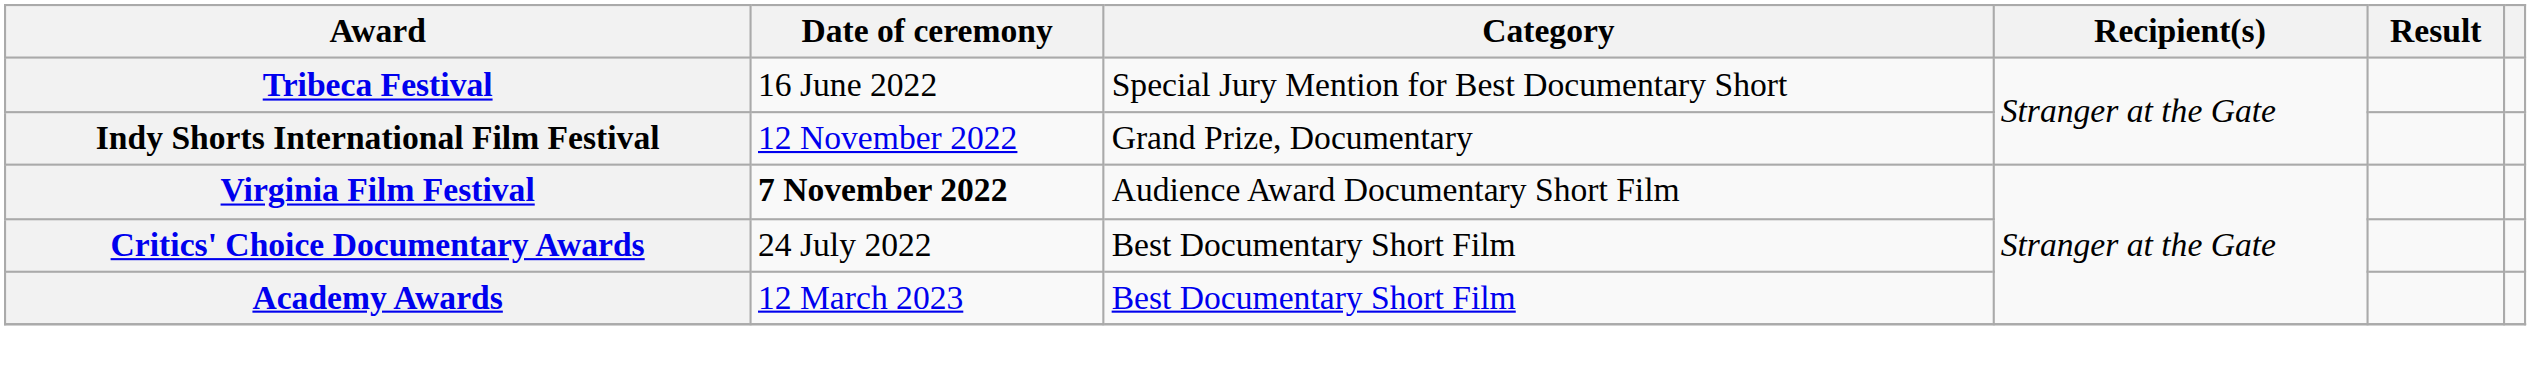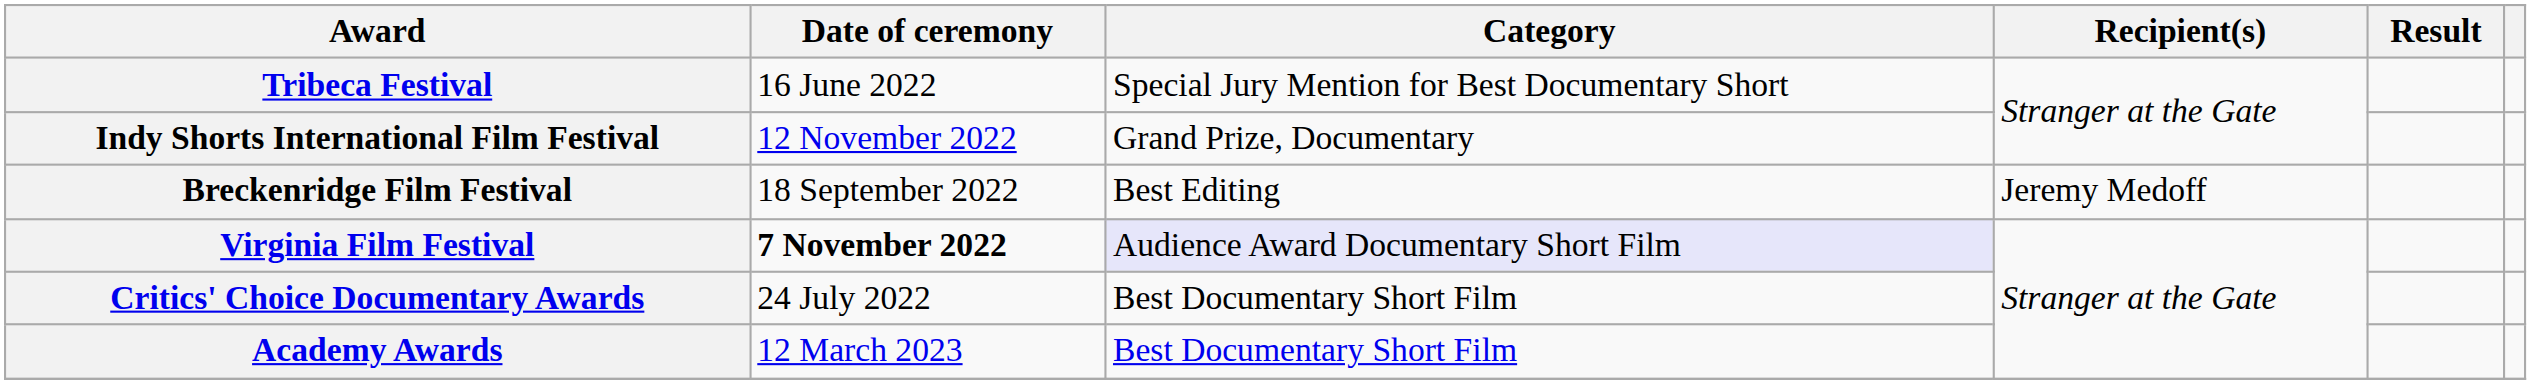 <table class="wikitable sortable plainrowheaders" style="width: 95%;">
 <tr>
 <th scope="col">Award</th>
 <th scope="col">Date of ceremony</th>
 <th scope="col">Category</th>
 <th scope="col">Recipient(s)</th>
 <th scope="col">Result</th>
 <th scope="col" class="unsortable"></th>
 </tr>
 <tr>
 <th scope="row"><a href='#'>Tribeca Festival</a></th>
 <td>16 June 2022</td>
 <td>Special Jury Mention for Best Documentary Short</td>
 <td rowspan=2><em>Stranger at the Gate</em></td>
 <td></td>
 <td></td>
 </tr>
 <tr>
 <th scope="row">Indy Shorts International Film Festival</th>
 <td><a href='#'>12 November 2022</a></td>
 <td>Grand Prize, Documentary</td>
 <td></td>
 <td></td>
 </tr>
 <tr>
+<th scope="row">Breckenridge Film Festival</th>
+<td>18 September 2022</td>
+<td>Best Editing</td>
+<td>Jeremy Medoff</td>
+<td></td>
+<td></td>
+</tr>
+<tr>
 <th scope="row"><a href='#'>Virginia Film Festival</a></th>
 <td><strong>7 November 2022</strong></td>
-<td>Audience Award Documentary Short Film</td>
+<td style="background: lavender;">Audience Award Documentary Short Film</td>
 <td rowspan=3><em>Stranger at the Gate</em></td>
 <td></td>
 <td></td>
 </tr>
 <tr>
 <th scope="row"><a href='#'>Critics' Choice Documentary Awards</a></th>
 <td>24 July 2022</td>
 <td>Best Documentary Short Film</td>
 <td></td>
 <td></td>
 </tr>
 <tr>
 <th scope="row"><a href='#'>Academy Awards</a></th>
 <td><a href='#'>12 March 2023</a></td>
 <td><a href='#'>Best Documentary Short Film</a></td>
 <td></td>
 <td></td>
 </tr>
 <tr>
 </tr>
 </table>
